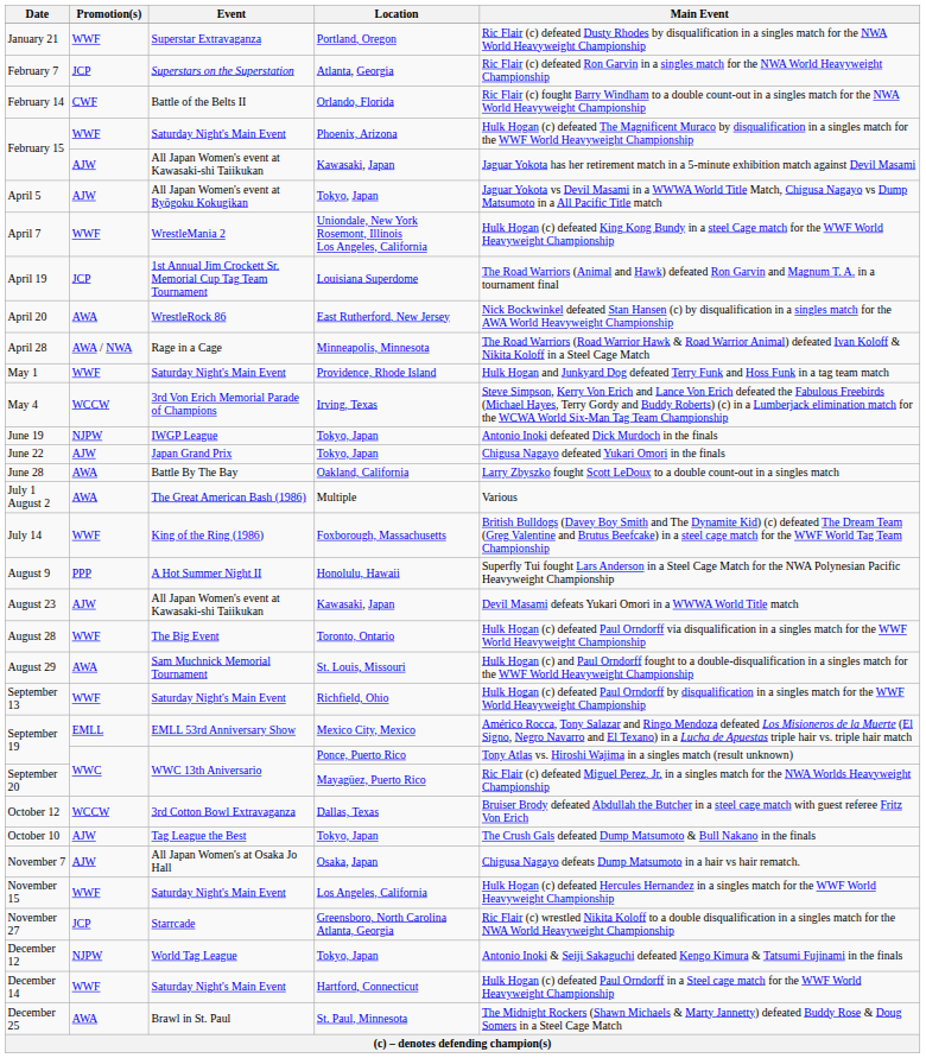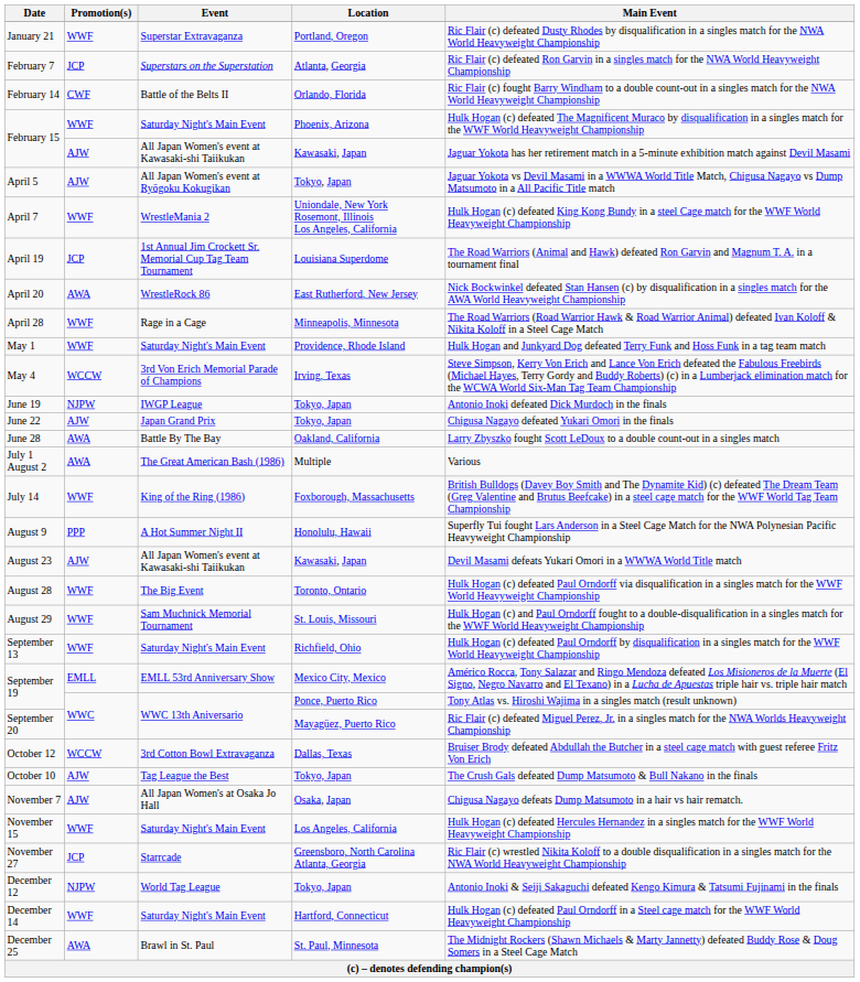 <table class="wikitable" style="width:100%;">
 <tr>
 <th width="5%">Date</th>
 <th width="5%">Promotion(s)</th>
 <th style="width:15%;">Event</th>
 <th style="width:15%;">Location</th>
 <th style="width:40%;">Main Event</th>
 </tr>
 <tr style="width:20%;" |Notes>
 </tr>
 <tr>
 <td>January 21</td>
 <td><a href='#'>WWF</a></td>
 <td><a href='#'>Superstar Extravaganza</a></td>
 <td><a href='#'>Portland, Oregon</a></td>
 <td><a href='#'>Ric Flair</a> (c) defeated <a href='#'>Dusty Rhodes</a> by disqualification in a singles match for the <a href='#'>NWA World Heavyweight Championship</a></td>
 </tr>
 <tr>
 <td>February 7</td>
 <td><a href='#'>JCP</a></td>
 <td><em><a href='#'>Superstars on the Superstation</a></em></td>
 <td><a href='#'>Atlanta</a>, <a href='#'>Georgia</a></td>
 <td><a href='#'>Ric Flair</a> (c) defeated <a href='#'>Ron Garvin</a> in a <a href='#'>singles match</a> for the <a href='#'>NWA World Heavyweight Championship</a></td>
 </tr>
 <tr>
 <td>February 14</td>
 <td><a href='#'>CWF</a></td>
 <td>Battle of the Belts II</td>
 <td><a href='#'>Orlando, Florida</a></td>
 <td><a href='#'>Ric Flair</a> (c) fought <a href='#'>Barry Windham</a> to a double count-out in a singles match for the <a href='#'>NWA World Heavyweight Championship</a></td>
 </tr>
 <tr>
 <td rowspan=2>February 15</td>
 <td><a href='#'>WWF</a></td>
 <td><a href='#'>Saturday Night's Main Event</a></td>
 <td><a href='#'>Phoenix, Arizona</a></td>
 <td><a href='#'>Hulk Hogan</a> (c) defeated <a href='#'>The Magnificent Muraco</a> by <a href='#'>disqualification</a> in a singles match for the <a href='#'>WWF World Heavyweight Championship</a></td>
 </tr>
 <tr>
 <td><a href='#'>AJW</a></td>
 <td>All Japan Women's event at Kawasaki-shi Taiikukan</td>
 <td><a href='#'>Kawasaki</a>, <a href='#'>Japan</a></td>
 <td><a href='#'>Jaguar Yokota</a> has her retirement match in a 5-minute exhibition match against <a href='#'>Devil Masami</a></td>
 </tr>
 <tr>
 <td>April 5</td>
 <td><a href='#'>AJW</a></td>
 <td>All Japan Women's event at <a href='#'>Ryōgoku Kokugikan</a></td>
 <td><a href='#'>Tokyo</a>, <a href='#'>Japan</a></td>
 <td><a href='#'>Jaguar Yokota</a> vs <a href='#'>Devil Masami</a> in a <a href='#'>WWWA World Title</a> Match, <a href='#'>Chigusa Nagayo</a> vs <a href='#'>Dump Matsumoto</a> in a <a href='#'>All Pacific Title</a> match</td>
 </tr>
 <tr>
 <td>April 7</td>
 <td><a href='#'>WWF</a></td>
 <td><a href='#'>WrestleMania 2</a></td>
 <td><a href='#'>Uniondale, New York</a><br><a href='#'>Rosemont, Illinois</a><br><a href='#'>Los Angeles, California</a></td>
 <td><a href='#'>Hulk Hogan</a> (c) defeated <a href='#'>King Kong Bundy</a> in a <a href='#'>steel Cage match</a> for the <a href='#'>WWF World Heavyweight Championship</a></td>
 </tr>
 <tr>
 <td>April 19</td>
 <td><a href='#'>JCP</a></td>
 <td><a href='#'>1st Annual Jim Crockett Sr. Memorial Cup Tag Team Tournament</a></td>
 <td><a href='#'>Louisiana Superdome</a></td>
 <td><a href='#'>The Road Warriors</a> (<a href='#'>Animal</a> and <a href='#'>Hawk</a>) defeated <a href='#'>Ron Garvin</a> and <a href='#'>Magnum T. A.</a> in a tournament final</td>
 </tr>
 <tr>
 <td>April 20</td>
 <td><a href='#'>AWA</a></td>
 <td><a href='#'>WrestleRock 86</a></td>
 <td><a href='#'>East Rutherford, New Jersey</a></td>
 <td><a href='#'>Nick Bockwinkel</a> defeated <a href='#'>Stan Hansen</a> (c) by disqualification in a <a href='#'>singles match</a> for the <a href='#'>AWA World Heavyweight Championship</a></td>
 </tr>
 <tr>
 <td>April 28</td>
-<td><a href='#'>AWA</a> / <a href='#'>NWA</a></td>
+<td><a href='#'>WWF</a></td>
 <td>Rage in a Cage</td>
 <td><a href='#'>Minneapolis, Minnesota</a></td>
 <td><a href='#'>The Road Warriors</a> (<a href='#'>Road Warrior Hawk</a> & <a href='#'>Road Warrior Animal</a>) defeated <a href='#'>Ivan Koloff</a> & <a href='#'>Nikita Koloff</a> in a Steel Cage Match</td>
 </tr>
 <tr>
 <td>May 1</td>
 <td><a href='#'>WWF</a></td>
 <td><a href='#'>Saturday Night's Main Event</a></td>
 <td><a href='#'>Providence, Rhode Island</a></td>
 <td><a href='#'>Hulk Hogan</a> and <a href='#'>Junkyard Dog</a> defeated <a href='#'>Terry Funk</a> and <a href='#'>Hoss Funk</a> in a tag team match</td>
 </tr>
 <tr>
 <td>May 4</td>
 <td><a href='#'>WCCW</a></td>
 <td><a href='#'>3rd Von Erich Memorial Parade of Champions</a></td>
 <td><a href='#'>Irving, Texas</a></td>
 <td><a href='#'>Steve Simpson</a>, <a href='#'>Kerry Von Erich</a> and <a href='#'>Lance Von Erich</a> defeated the <a href='#'>Fabulous Freebirds</a> (<a href='#'>Michael Hayes</a>, Terry Gordy and <a href='#'>Buddy Roberts</a>) (c) in a <a href='#'>Lumberjack elimination match</a> for the <a href='#'>WCWA World Six-Man Tag Team Championship</a></td>
 </tr>
 <tr>
 <td>June 19</td>
 <td><a href='#'>NJPW</a></td>
 <td><a href='#'>IWGP League</a></td>
 <td><a href='#'>Tokyo, Japan</a></td>
 <td><a href='#'>Antonio Inoki</a> defeated <a href='#'>Dick Murdoch</a> in the finals</td>
 </tr>
 <tr>
 <td>June 22</td>
 <td><a href='#'>AJW</a></td>
 <td><a href='#'>Japan Grand Prix</a></td>
 <td><a href='#'>Tokyo, Japan</a></td>
 <td><a href='#'>Chigusa Nagayo</a> defeated <a href='#'>Yukari Omori</a> in the finals</td>
 </tr>
 <tr>
 <td>June 28</td>
 <td><a href='#'>AWA</a></td>
 <td>Battle By The Bay</td>
 <td><a href='#'>Oakland, California</a></td>
 <td><a href='#'>Larry Zbyszko</a> fought <a href='#'>Scott LeDoux</a> to a double count-out in a singles match</td>
 </tr>
 <tr>
 <td>July 1  August 2</td>
 <td><a href='#'>AWA</a></td>
 <td><a href='#'>The Great American Bash (1986)</a></td>
 <td>Multiple</td>
 <td>Various</td>
 </tr>
 <tr>
 <td>July 14</td>
 <td><a href='#'>WWF</a></td>
 <td><a href='#'>King of the Ring (1986)</a></td>
 <td><a href='#'>Foxborough, Massachusetts</a></td>
 <td><a href='#'>British Bulldogs</a> (<a href='#'>Davey Boy Smith</a> and The <a href='#'>Dynamite Kid</a>) (c) defeated <a href='#'>The Dream Team</a> (<a href='#'>Greg Valentine</a> and <a href='#'>Brutus Beefcake</a>) in a <a href='#'>steel cage match</a> for the <a href='#'>WWF World Tag Team Championship</a></td>
 </tr>
 <tr>
 <td>August 9</td>
 <td><a href='#'>PPP</a></td>
 <td><a href='#'>A Hot Summer Night II</a></td>
 <td><a href='#'>Honolulu, Hawaii</a></td>
 <td>Superfly Tui fought <a href='#'>Lars Anderson</a> in a Steel Cage Match for the NWA Polynesian Pacific Heavyweight Championship</td>
 </tr>
 <tr>
 <td>August 23</td>
 <td><a href='#'>AJW</a></td>
 <td>All Japan Women's event at Kawasaki-shi Taiikukan</td>
 <td><a href='#'>Kawasaki</a>, <a href='#'>Japan</a></td>
 <td><a href='#'>Devil Masami</a> defeats Yukari Omori in a <a href='#'>WWWA World Title</a> match</td>
 </tr>
 <tr>
 <td>August 28</td>
 <td><a href='#'>WWF</a></td>
 <td><a href='#'>The Big Event</a></td>
 <td><a href='#'>Toronto, Ontario</a></td>
 <td><a href='#'>Hulk Hogan</a> (c) defeated <a href='#'>Paul Orndorff</a> via disqualification in a singles match for the <a href='#'>WWF World Heavyweight Championship</a></td>
 </tr>
 <tr>
 <td>August 29</td>
-<td><a href='#'>AWA</a></td>
+<td><a href='#'>WWF</a></td>
 <td><a href='#'>Sam Muchnick Memorial Tournament</a></td>
 <td><a href='#'>St. Louis, Missouri</a></td>
 <td><a href='#'>Hulk Hogan</a> (c) and <a href='#'>Paul Orndorff</a> fought to a double-disqualification in a singles match for the <a href='#'>WWF World Heavyweight Championship</a></td>
 </tr>
 <tr>
 <td>September 13</td>
 <td><a href='#'>WWF</a></td>
 <td><a href='#'>Saturday Night's Main Event</a></td>
 <td><a href='#'>Richfield, Ohio</a></td>
 <td><a href='#'>Hulk Hogan</a> (c) defeated <a href='#'>Paul Orndorff</a> by <a href='#'>disqualification</a> in a singles match for the <a href='#'>WWF World Heavyweight Championship</a></td>
 </tr>
 <tr>
 <td rowspan=2>September 19</td>
 <td><a href='#'>EMLL</a></td>
 <td><a href='#'>EMLL 53rd Anniversary Show</a></td>
 <td><a href='#'>Mexico City, Mexico</a></td>
 <td><a href='#'>Américo Rocca</a>, <a href='#'>Tony Salazar</a> and <a href='#'>Ringo Mendoza</a> defeated <em><a href='#'>Los Misioneros de la Muerte</a></em> (<a href='#'>El Signo</a>, <a href='#'>Negro Navarro</a> and <a href='#'>El Texano</a>) in a <em><a href='#'>Lucha de Apuestas</a></em> triple hair vs. triple hair match</td>
 </tr>
 <tr>
 <td rowspan=2><a href='#'>WWC</a></td>
 <td rowspan=2><a href='#'>WWC 13th Aniversario</a></td>
 <td><a href='#'>Ponce, Puerto Rico</a></td>
 <td><a href='#'>Tony Atlas</a> vs. <a href='#'>Hiroshi Wajima</a> in a singles match (result unknown)</td>
 </tr>
 <tr>
 <td>September 20</td>
 <td><a href='#'>Mayagüez, Puerto Rico</a></td>
 <td><a href='#'>Ric Flair</a> (c) defeated <a href='#'>Miguel Perez, Jr.</a> in a singles match for the <a href='#'>NWA Worlds Heavyweight Championship</a></td>
 </tr>
 <tr>
 <td>October 12</td>
 <td><a href='#'>WCCW</a></td>
 <td><a href='#'>3rd Cotton Bowl Extravaganza</a></td>
 <td><a href='#'>Dallas, Texas</a></td>
 <td><a href='#'>Bruiser Brody</a> defeated <a href='#'>Abdullah the Butcher</a> in a <a href='#'>steel cage match</a> with guest referee <a href='#'>Fritz Von Erich</a></td>
 </tr>
 <tr>
 <td>October 10</td>
 <td><a href='#'>AJW</a></td>
 <td><a href='#'>Tag League the Best</a></td>
 <td><a href='#'>Tokyo, Japan</a></td>
 <td><a href='#'>The Crush Gals</a> defeated <a href='#'>Dump Matsumoto</a> & <a href='#'>Bull Nakano</a> in the finals</td>
 </tr>
 <tr>
 <td>November 7</td>
 <td><a href='#'>AJW</a></td>
 <td>All Japan Women's at Osaka Jo Hall</td>
 <td><a href='#'>Osaka</a>, <a href='#'>Japan</a></td>
 <td><a href='#'>Chigusa Nagayo</a> defeats <a href='#'>Dump Matsumoto</a> in a hair vs hair rematch.</td>
 </tr>
 <tr>
 <td>November 15</td>
 <td><a href='#'>WWF</a></td>
 <td><a href='#'>Saturday Night's Main Event</a></td>
 <td><a href='#'>Los Angeles, California</a></td>
 <td><a href='#'>Hulk Hogan</a> (c) defeated <a href='#'>Hercules Hernandez</a> in a singles match for the <a href='#'>WWF World Heavyweight Championship</a></td>
 </tr>
 <tr>
 <td>November 27</td>
 <td><a href='#'>JCP</a></td>
 <td><a href='#'>Starrcade</a></td>
 <td><a href='#'>Greensboro, North Carolina</a><br><a href='#'>Atlanta, Georgia</a></td>
 <td><a href='#'>Ric Flair</a> (c) wrestled <a href='#'>Nikita Koloff</a> to a double disqualification in a singles match for the <a href='#'>NWA World Heavyweight Championship</a></td>
 </tr>
 <tr>
 <td>December 12</td>
 <td><a href='#'>NJPW</a></td>
 <td><a href='#'>World Tag League</a></td>
 <td><a href='#'>Tokyo, Japan</a></td>
 <td><a href='#'>Antonio Inoki</a> & <a href='#'>Seiji Sakaguchi</a> defeated <a href='#'>Kengo Kimura</a> & <a href='#'>Tatsumi Fujinami</a> in the finals</td>
 </tr>
 <tr>
 <td>December 14</td>
 <td><a href='#'>WWF</a></td>
 <td><a href='#'>Saturday Night's Main Event</a></td>
 <td><a href='#'>Hartford, Connecticut</a></td>
 <td><a href='#'>Hulk Hogan</a> (c) defeated <a href='#'>Paul Orndorff</a> in a <a href='#'>Steel cage match</a> for the <a href='#'>WWF World Heavyweight Championship</a></td>
 </tr>
 <tr>
 <td>December 25</td>
 <td><a href='#'>AWA</a></td>
 <td>Brawl in St. Paul</td>
 <td><a href='#'>St. Paul, Minnesota</a></td>
 <td><a href='#'>The Midnight Rockers</a> (<a href='#'>Shawn Michaels</a> & <a href='#'>Marty Jannetty</a>) defeated <a href='#'>Buddy Rose</a> & <a href='#'>Doug Somers</a> in a Steel Cage Match</td>
 </tr>
 <tr>
 <th colspan="5">(c) – denotes defending champion(s)</th>
 </tr>
 </table>
